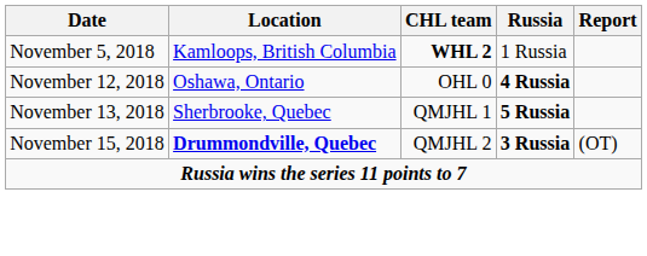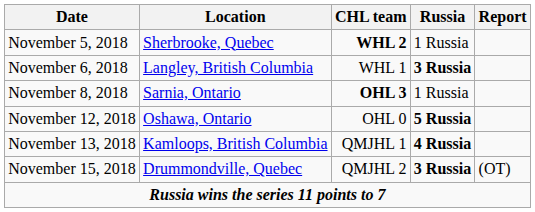 <table class="wikitable">
 <tr>
 <th>Date</th>
 <th>Location</th>
 <th>CHL team</th>
 <th>Russia</th>
 <th>Report</th>
 </tr>
 <tr>
 <td>November 5, 2018</td>
-<td><a href='#'>Kamloops, British Columbia</a></td>
+<td><a href='#'>Sherbrooke, Quebec</a></td>
 <td align="right"><strong>WHL 2</strong></td>
+<td>1 Russia</td>
+<td></td>
+</tr>
+<tr>
+<td>November 6, 2018</td>
+<td><a href='#'>Langley, British Columbia</a></td>
+<td align="right">WHL 1</td>
+<td><strong>3 Russia</strong></td>
+<td></td>
+</tr>
+<tr>
+<td>November 8, 2018</td>
+<td><a href='#'>Sarnia, Ontario</a></td>
+<td align="right"><strong>OHL 3</strong></td>
 <td>1 Russia</td>
 <td></td>
 </tr>
 <tr>
 <td>November 12, 2018</td>
 <td><a href='#'>Oshawa, Ontario</a></td>
 <td align="right">OHL 0</td>
+<td><strong>5 Russia</strong></td>
+<td></td>
+</tr>
+<tr>
+<td>November 13, 2018</td>
+<td><a href='#'>Kamloops, British Columbia</a></td>
+<td align="right">QMJHL 1</td>
 <td><strong>4 Russia</strong></td>
 <td></td>
 </tr>
 <tr>
-<td>November 13, 2018</td>
-<td><a href='#'>Sherbrooke, Quebec</a></td>
-<td align="right">QMJHL 1</td>
-<td><strong>5 Russia</strong></td>
-<td></td>
-</tr>
-<tr>
 <td>November 15, 2018</td>
-<td><strong><a href='#'>Drummondville, Quebec</a></strong></td>
+<td><a href='#'>Drummondville, Quebec</a></td>
 <td align="right">QMJHL 2</td>
 <td><strong>3 Russia</strong></td>
 <td>(OT)</td>
 </tr>
 <tr align="center">
 <td colspan="5"><strong><em>Russia wins the series 11 points to 7</em></strong></td>
 </tr>
 </table>
